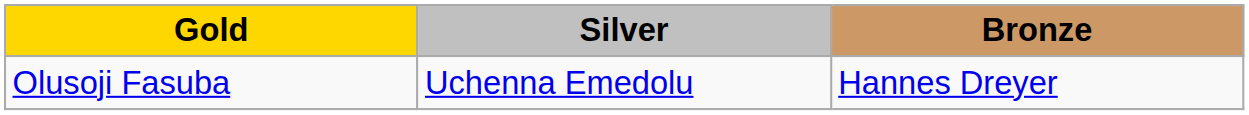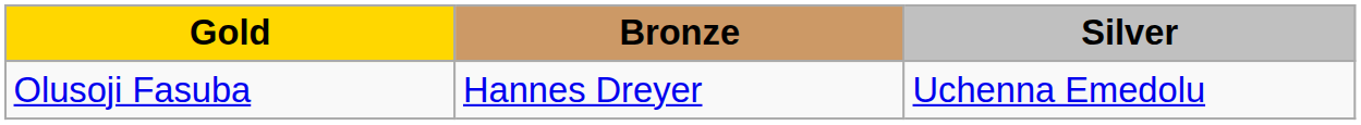 <table class="wikitable" style="text-align:left">
 <tr align="center">
 <td width=200 bgcolor=gold><strong>Gold</strong></td>
+<td width=200 bgcolor=CC9966><strong>Bronze</strong></td>
 <td width=200 bgcolor=silver><strong>Silver</strong></td>
-<td width=200 bgcolor=CC9966><strong>Bronze</strong></td>
 </tr>
 <tr>
 <td><a href='#'>Olusoji Fasuba</a><br><em></em></td>
+<td><a href='#'>Hannes Dreyer</a><br><em></em></td>
 <td><a href='#'>Uchenna Emedolu</a><br><em></em></td>
-<td><a href='#'>Hannes Dreyer</a><br><em></em></td>
 </tr>
 </table>
